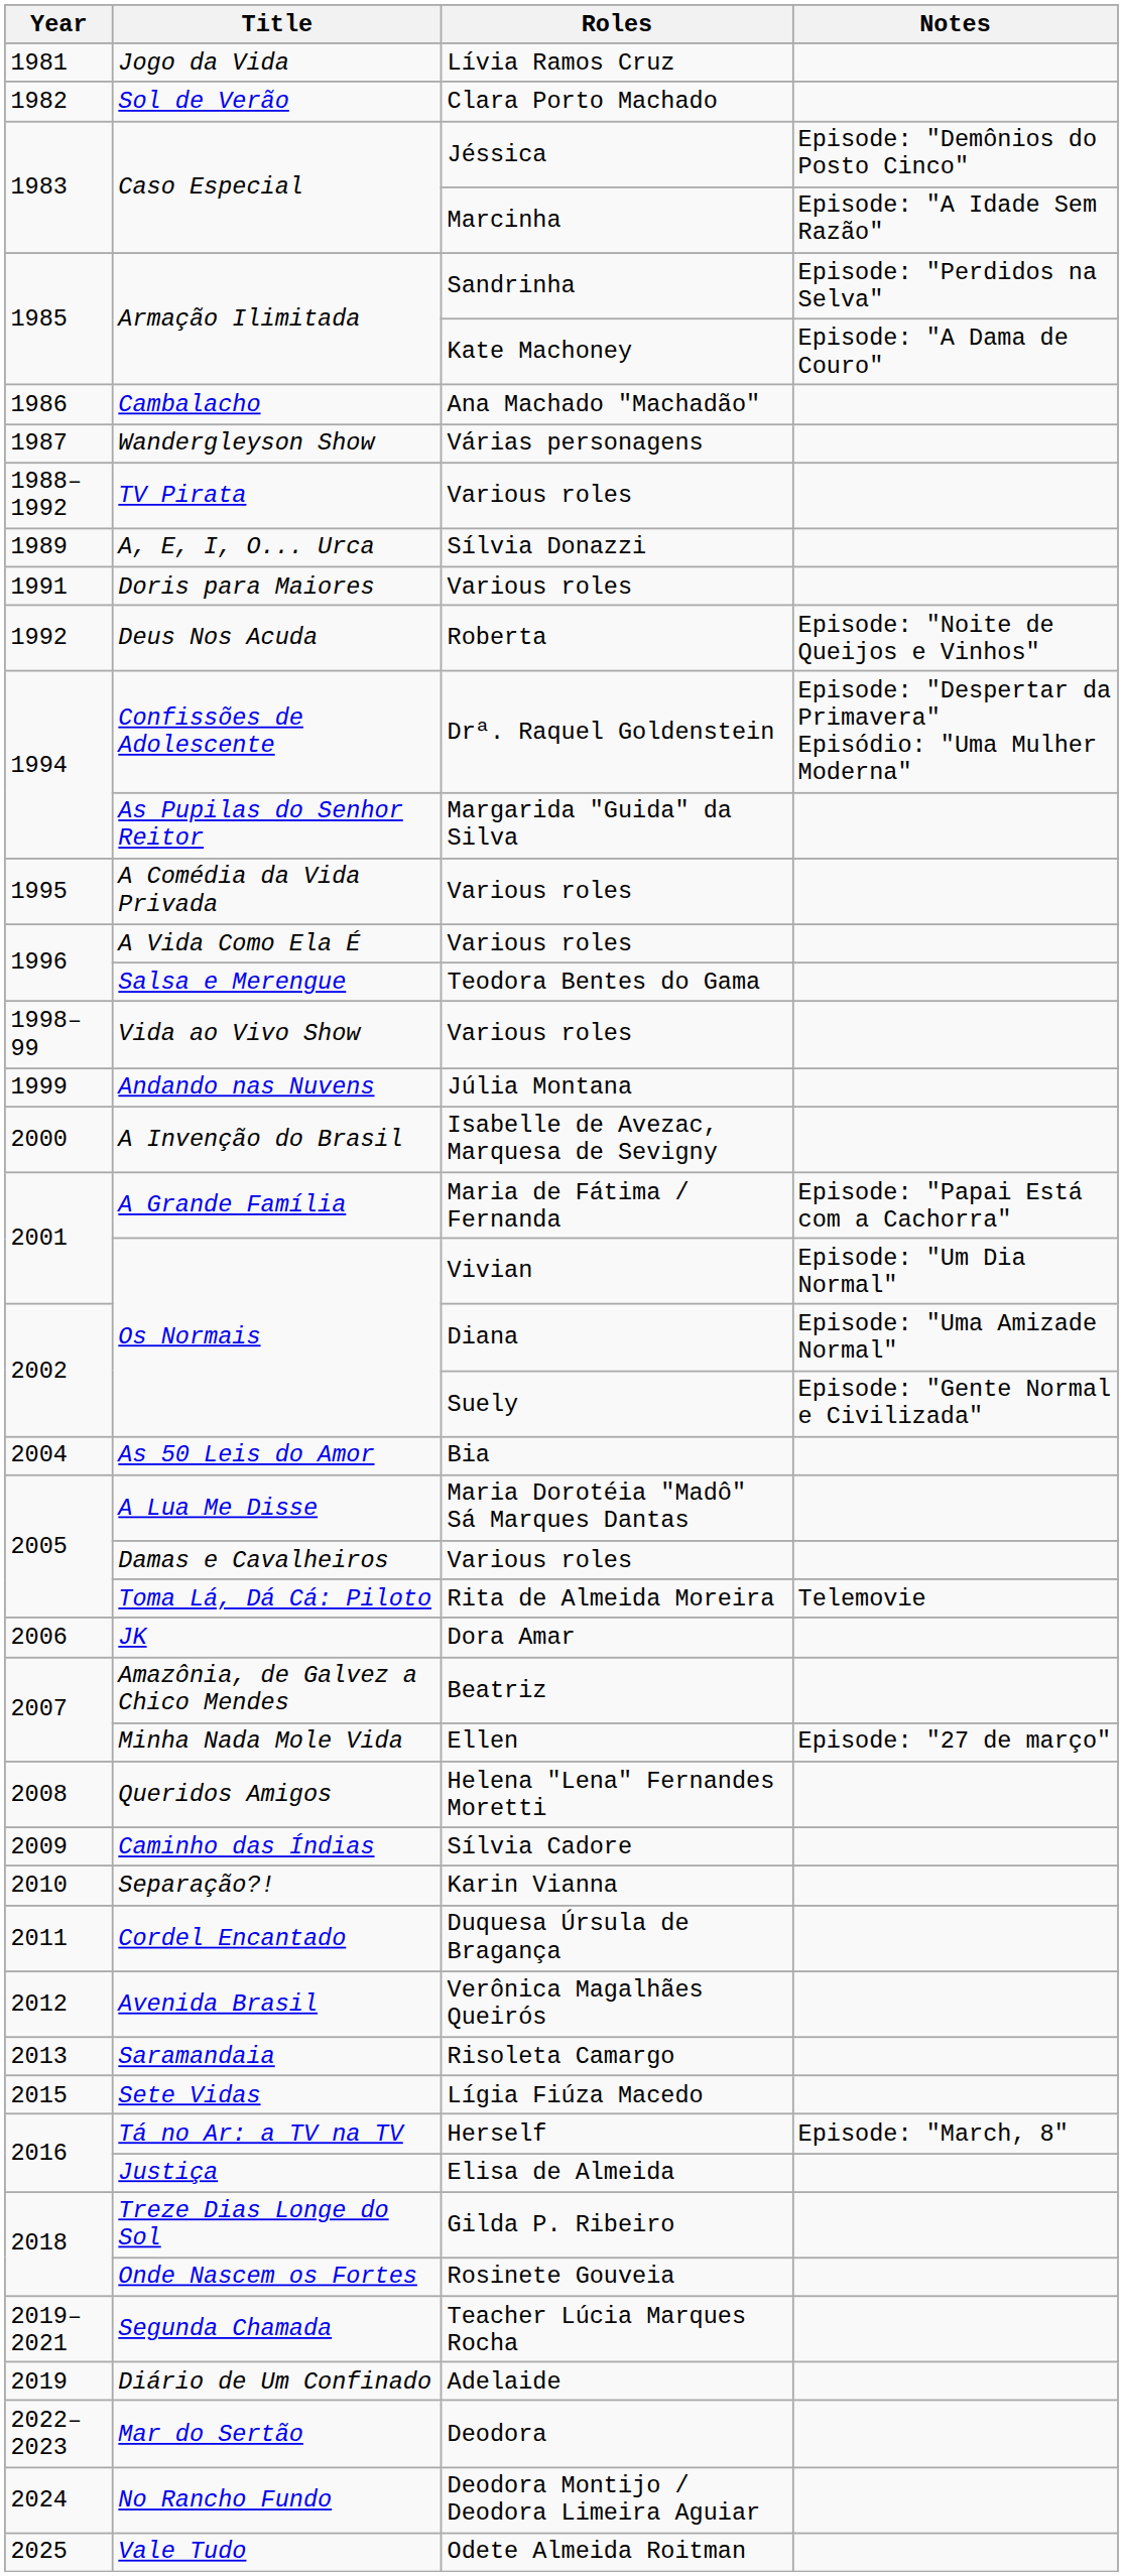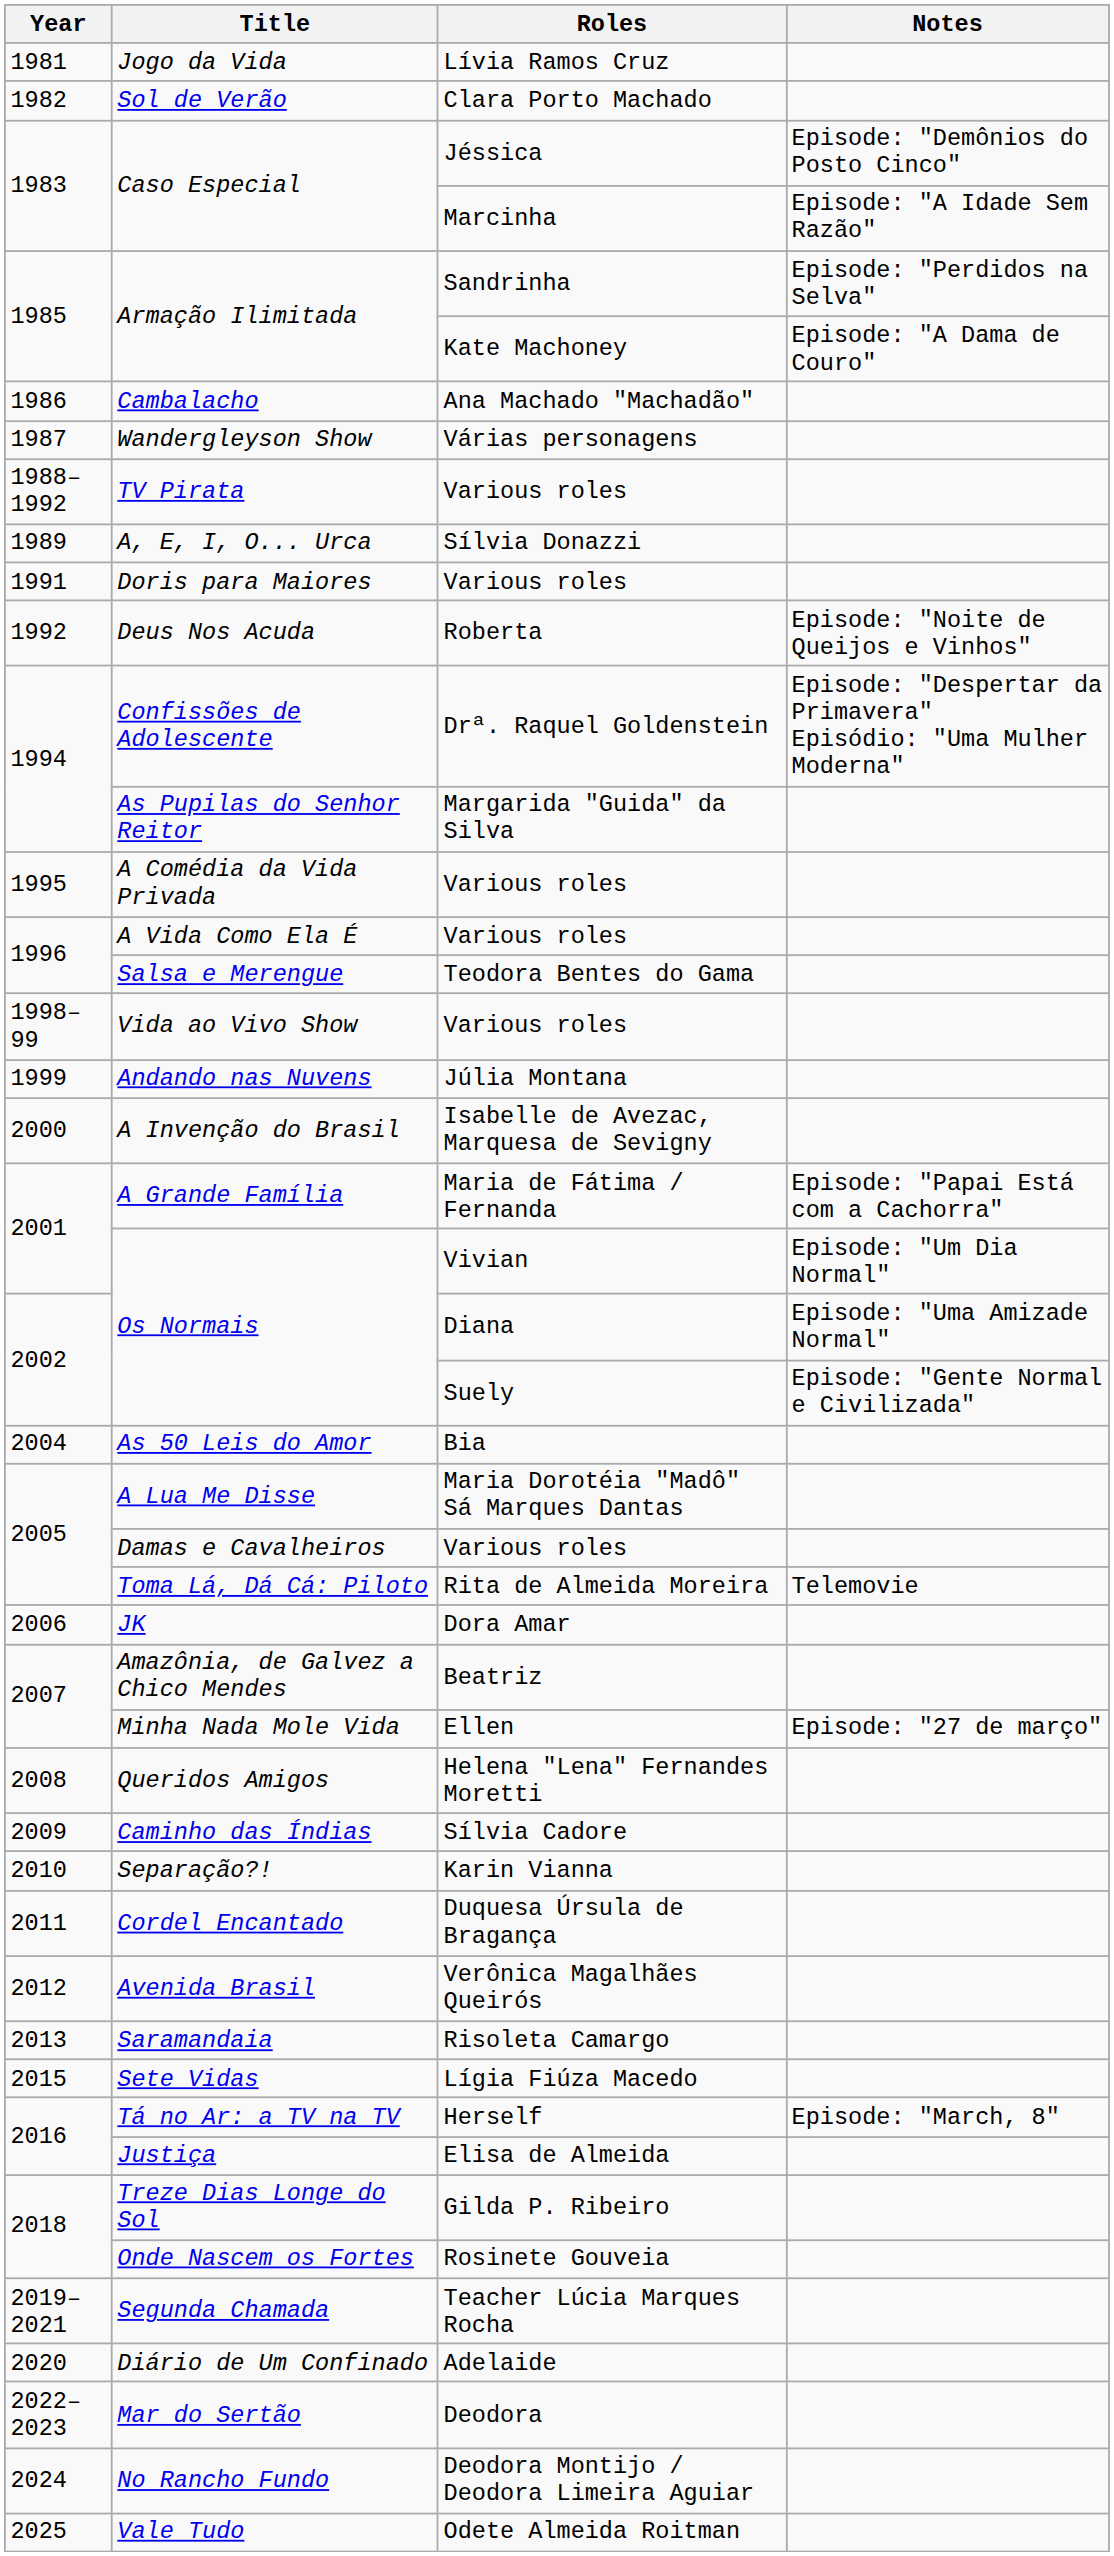 <table class="wikitable">
 <tr>
 <th>Year</th>
 <th>Title</th>
 <th>Roles</th>
 <th>Notes</th>
 </tr>
 <tr>
 <td>1981</td>
 <td><em>Jogo da Vida</em></td>
 <td>Lívia Ramos Cruz</td>
 <td></td>
 </tr>
 <tr>
 <td>1982</td>
 <td><em><a href='#'>Sol de Verão</a></em></td>
 <td>Clara Porto Machado</td>
 <td></td>
 </tr>
 <tr>
 <td rowspan=2>1983</td>
 <td rowspan=2><em>Caso Especial</em></td>
 <td>Jéssica</td>
 <td>Episode: "Demônios do Posto Cinco"</td>
 </tr>
 <tr>
 <td>Marcinha</td>
 <td>Episode: "A Idade Sem Razão"</td>
 </tr>
 <tr>
 <td rowspan="2">1985</td>
 <td rowspan="2"><em>Armação Ilimitada</em></td>
 <td>Sandrinha</td>
 <td>Episode: "Perdidos na Selva"</td>
 </tr>
 <tr>
 <td>Kate Machoney</td>
 <td>Episode: "A Dama de Couro"</td>
 </tr>
 <tr>
 <td>1986</td>
 <td><em><a href='#'>Cambalacho</a></em></td>
 <td>Ana Machado "Machadão"</td>
 <td></td>
 </tr>
 <tr>
 <td>1987</td>
 <td><em>Wandergleyson Show</em></td>
 <td>Várias personagens</td>
 <td></td>
 </tr>
 <tr>
 <td>1988–1992</td>
 <td><em><a href='#'>TV Pirata</a></em></td>
 <td>Various roles</td>
 <td></td>
 </tr>
 <tr>
 <td>1989</td>
 <td><em>A, E, I, O... Urca</em></td>
 <td>Sílvia Donazzi</td>
 <td></td>
 </tr>
 <tr>
 <td>1991</td>
 <td><em>Doris para Maiores</em></td>
 <td>Various roles</td>
 <td></td>
 </tr>
 <tr>
 <td>1992</td>
 <td><em>Deus Nos Acuda</em></td>
 <td>Roberta</td>
 <td>Episode: "Noite de Queijos e Vinhos"</td>
 </tr>
 <tr>
 <td rowspan="2">1994</td>
 <td><em><a href='#'>Confissões de Adolescente</a></em></td>
 <td>Drª. Raquel Goldenstein</td>
 <td>Episode: "Despertar da Primavera"<br>Episódio: "Uma Mulher Moderna"</td>
 </tr>
 <tr>
 <td><em><a href='#'>As Pupilas do Senhor Reitor</a></em></td>
 <td>Margarida "Guida" da Silva</td>
 <td></td>
 </tr>
 <tr>
 <td>1995</td>
 <td><em>A Comédia da Vida Privada</em></td>
 <td>Various roles</td>
 <td></td>
 </tr>
 <tr>
 <td rowspan="2">1996</td>
 <td><em>A Vida Como Ela É</em></td>
 <td>Various roles</td>
 <td></td>
 </tr>
 <tr>
 <td><em><a href='#'>Salsa e Merengue</a></em></td>
 <td>Teodora Bentes do Gama</td>
 <td></td>
 </tr>
 <tr>
 <td>1998–99</td>
 <td><em>Vida ao Vivo Show</em></td>
 <td>Various roles</td>
 <td></td>
 </tr>
 <tr>
 <td>1999</td>
 <td><em><a href='#'>Andando nas Nuvens</a></em></td>
 <td>Júlia Montana</td>
 <td></td>
 </tr>
 <tr>
 <td>2000</td>
 <td><em>A Invenção do Brasil</em></td>
 <td>Isabelle de Avezac, Marquesa de Sevigny</td>
 <td></td>
 </tr>
 <tr>
 <td rowspan="2">2001</td>
 <td><em><a href='#'>A Grande Família</a> </em></td>
 <td>Maria de Fátima / Fernanda</td>
 <td>Episode: "Papai Está com a Cachorra"</td>
 </tr>
 <tr>
 <td rowspan=3><em><a href='#'>Os Normais</a></em></td>
 <td>Vivian</td>
 <td>Episode: "Um Dia Normal"</td>
 </tr>
 <tr>
 <td rowspan=2>2002</td>
 <td>Diana</td>
 <td>Episode:  "Uma Amizade Normal"</td>
 </tr>
 <tr>
 <td>Suely</td>
 <td>Episode: "Gente Normal e Civilizada"</td>
 </tr>
 <tr>
 <td>2004</td>
 <td><em><a href='#'>As 50 Leis do Amor</a></em></td>
 <td>Bia</td>
 <td></td>
 </tr>
 <tr>
 <td rowspan=3>2005</td>
 <td><em><a href='#'>A Lua Me Disse</a></em></td>
 <td>Maria Dorotéia "Madô" Sá Marques Dantas</td>
 <td></td>
 </tr>
 <tr>
 <td><em>Damas e Cavalheiros</em></td>
 <td>Various roles</td>
 <td></td>
 </tr>
 <tr>
 <td><em><a href='#'>Toma Lá, Dá Cá: Piloto</a></em></td>
 <td>Rita de Almeida Moreira</td>
 <td>Telemovie</td>
 </tr>
 <tr>
 <td>2006</td>
 <td><em><a href='#'>JK</a></em></td>
 <td>Dora Amar</td>
 <td></td>
 </tr>
 <tr>
 <td rowspan="2">2007</td>
 <td><em>Amazônia, de Galvez a Chico Mendes</em></td>
 <td>Beatriz</td>
 <td></td>
 </tr>
 <tr>
 <td><em>Minha Nada Mole Vida</em></td>
 <td>Ellen</td>
 <td>Episode: "27 de março"</td>
 </tr>
 <tr>
 <td>2008</td>
 <td><em>Queridos Amigos</em></td>
 <td>Helena "Lena" Fernandes Moretti</td>
 <td></td>
 </tr>
 <tr>
 <td>2009</td>
 <td><em><a href='#'>Caminho das Índias</a></em></td>
 <td>Sílvia Cadore</td>
 <td></td>
 </tr>
 <tr>
 <td>2010</td>
 <td><em>Separação?!</em></td>
 <td>Karin Vianna</td>
 <td></td>
 </tr>
 <tr>
 <td>2011</td>
 <td><em><a href='#'>Cordel Encantado</a></em></td>
 <td>Duquesa Úrsula de Bragança</td>
 <td></td>
 </tr>
 <tr>
 <td>2012</td>
 <td><em><a href='#'>Avenida Brasil</a></em></td>
 <td>Verônica Magalhães Queirós</td>
 <td></td>
 </tr>
 <tr>
 <td>2013</td>
 <td><em><a href='#'>Saramandaia</a></em></td>
 <td>Risoleta Camargo</td>
 <td></td>
 </tr>
 <tr>
 <td>2015</td>
 <td><em><a href='#'>Sete Vidas</a></em></td>
 <td>Lígia Fiúza Macedo</td>
 <td></td>
 </tr>
 <tr>
 <td rowspan="2">2016</td>
 <td><em><a href='#'>Tá no Ar: a TV na TV</a></em></td>
 <td>Herself</td>
 <td>Episode: "March, 8"</td>
 </tr>
 <tr>
 <td><em><a href='#'>Justiça</a></em></td>
 <td>Elisa de Almeida</td>
 <td></td>
 </tr>
 <tr>
 <td rowspan="2">2018</td>
 <td><em><a href='#'>Treze Dias Longe do Sol</a></em></td>
 <td>Gilda P. Ribeiro</td>
 <td></td>
 </tr>
 <tr>
 <td><em><a href='#'>Onde Nascem os Fortes</a></em></td>
 <td>Rosinete Gouveia</td>
 <td></td>
 </tr>
 <tr>
 <td>2019–2021</td>
 <td><em><a href='#'>Segunda Chamada</a></em></td>
 <td>Teacher Lúcia Marques Rocha</td>
 <td></td>
 </tr>
 <tr>
-<td>2019</td>
+<td>2020</td>
 <td><em>Diário de Um Confinado</em></td>
 <td>Adelaide</td>
 <td></td>
 </tr>
 <tr>
 <td>2022–2023</td>
 <td><em><a href='#'>Mar do Sertão</a></em></td>
 <td>Deodora</td>
 <td></td>
 </tr>
 <tr>
 <td>2024</td>
 <td><em><a href='#'>No Rancho Fundo</a></em></td>
 <td>Deodora Montijo / Deodora Limeira Aguiar</td>
 <td></td>
 </tr>
 <tr>
 <td>2025</td>
 <td><em><a href='#'>Vale Tudo</a></em></td>
 <td>Odete Almeida Roitman</td>
 <td></td>
 </tr>
 </table>
